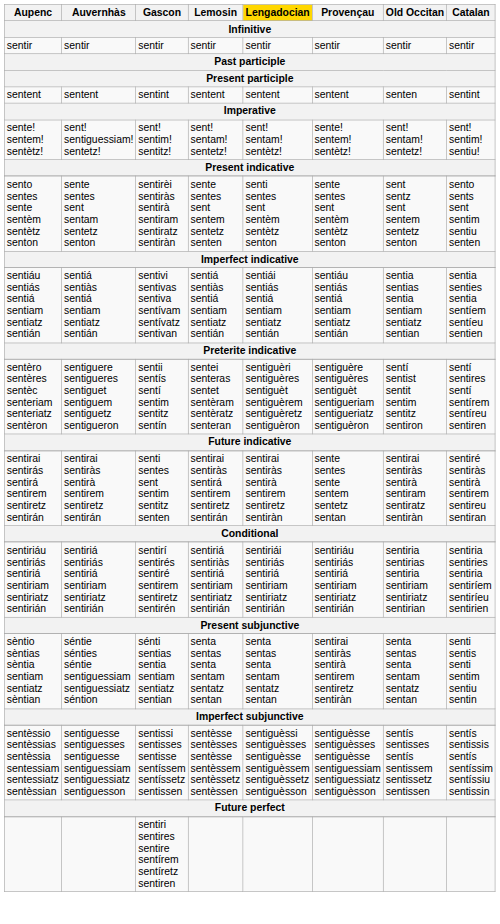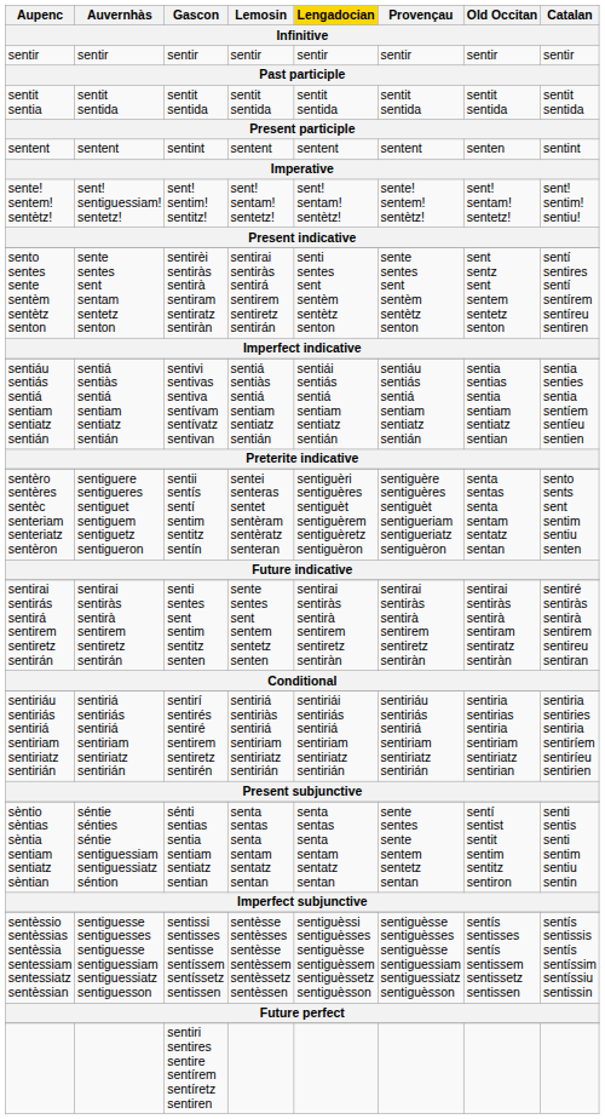 <table class="wikitable">
 <tr>
 <th style="text-align: center;">Aupenc</th>
 <th>Auvernhàs</th>
 <th>Gascon</th>
 <th>Lemosin</th>
 <th style="background:#FFD700">Lengadocian</th>
 <th>Provençau</th>
 <th>Old Occitan</th>
 <th>Catalan</th>
 </tr>
 <tr>
 <th colspan="8" style="text-align: center;">Infinitive</th>
 </tr>
 <tr>
 <td>sentir </td>
 <td>sentir </td>
 <td>sentir </td>
 <td>sentir </td>
 <td>sentir </td>
 <td>sentir </td>
 <td>sentir </td>
 <td>sentir </td>
 </tr>
 <tr>
 <th colspan="8" style="text-align: center;">Past participle</th>
+</tr>
+<tr>
+<td>sentit <br>sentia </td>
+<td>sentit <br>sentida </td>
+<td>sentit <br>sentida </td>
+<td>sentit <br>sentida </td>
+<td>sentit <br>sentida </td>
+<td>sentit <br>sentida </td>
+<td>sentit <br>sentida </td>
+<td>sentit <br>sentida </td>
 </tr>
 <tr>
 <th colspan="8" style="text-align: center;">Present participle</th>
 </tr>
 <tr>
 <td>sentent </td>
 <td>sentent </td>
 <td>sentint </td>
 <td>sentent </td>
 <td>sentent </td>
 <td>sentent </td>
 <td>senten </td>
 <td>sentint </td>
 </tr>
 <tr>
 <th colspan="8" style="text-align: center;">Imperative</th>
 </tr>
 <tr>
 <td>sente! <br>sentem! <br>sentètz! </td>
 <td>sent! <br>sentiguessiam! <br>sentetz! </td>
 <td>sent! <br>sentim! <br>sentitz! </td>
 <td>sent! <br>sentam! <br>sentetz! </td>
 <td>sent! <br>sentam! <br>sentètz! </td>
 <td>sente! <br>sentem! <br>sentètz! </td>
 <td>sent! <br>sentam! <br>sentetz! </td>
 <td>sent! <br>sentim! <br>sentiu! </td>
 </tr>
 <tr>
 <th colspan="8" style="text-align: center;">Present indicative</th>
 </tr>
 <tr>
 </tr>
 <tr>
 <td>sento <br>sentes <br>sente <br>sentèm <br>sentètz <br>senton </td>
 <td>sente <br>sentes <br>sent <br>sentam <br>sentetz <br>senton </td>
 <td>sentirèi <br>sentiràs <br>sentirà <br>sentiram <br>sentiratz <br>sentiràn </td>
-<td>sente <br>sentes <br>sent <br>sentem <br>sentetz <br>senten </td>
+<td>sentirai <br>sentiràs <br>sentirá <br>sentirem <br>sentiretz <br>sentirán </td>
 <td>senti <br>sentes <br>sent <br>sentèm <br>sentètz <br>senton </td>
 <td>sente <br>sentes <br>sent <br>sentèm <br>sentètz <br>senton </td>
 <td>sent <br>sentz <br>sent <br>sentem <br>sentetz <br>senton </td>
-<td>sento <br>sents <br>sent <br>sentim <br>sentiu <br>senten </td>
+<td>sentí<br>sentires<br>sentí<br>sentírem<br>sentíreu<br>sentiren</td>
 </tr>
 <tr>
 <th colspan="8" style="text-align: center;">Imperfect indicative</th>
 </tr>
 <tr>
 </tr>
 <tr>
 <td>sentiáu <br>sentiás <br>sentiá <br>sentiam <br>sentiatz <br>sentián </td>
 <td>sentiá <br>sentiàs <br>sentiá <br>sentiam <br>sentiatz <br>sentián </td>
 <td>sentivi <br>sentivas <br>sentiva <br>sentívam <br>sentívatz <br>sentivan </td>
 <td>sentiá <br>sentiàs <br>sentiá <br>sentiam <br>sentiatz <br>sentián </td>
 <td>sentiái <br>sentiás <br>sentiá <br>sentiam <br>sentiatz <br>sentián </td>
 <td>sentiáu <br>sentiás <br>sentiá <br>sentiam <br>sentiatz <br>sentián </td>
 <td>sentia <br>sentias <br>sentia <br>sentiam <br>sentiatz <br>sentian </td>
 <td>sentia <br>senties <br>sentia <br>sentíem <br>sentíeu <br>sentien </td>
 </tr>
 <tr>
 <th colspan="8" style="text-align: center;">Preterite indicative</th>
 </tr>
 <tr>
 </tr>
 <tr>
 <td>sentèro <br>sentères <br>sentèc <br>senteriam <br>senteriatz <br>sentèron </td>
 <td>sentiguere <br>sentigueres <br>sentiguet <br>sentiguem <br>sentiguetz <br>sentigueron </td>
 <td>sentii <br>sentís <br>sentí <br>sentim <br>sentitz <br>sentín </td>
 <td>sentei <br>senteras <br>sentet <br>sentèram <br>sentèratz <br>senteran </td>
 <td>sentiguèri <br>sentiguères <br>sentiguèt <br>sentiguèrem <br>sentiguèretz <br>sentiguèron </td>
 <td>sentiguère <br>sentiguères <br>sentiguèt <br>sentigueriam <br>sentigueriatz <br>sentiguèron </td>
-<td>sentí <br>sentist <br>sentit <br>sentim <br>sentitz <br>sentiron </td>
-<td>sentí<br>sentires<br>sentí<br>sentírem<br>sentíreu<br>sentiren</td>
+<td>senta <br>sentas <br>senta <br>sentam <br>sentatz <br>sentan </td>
+<td>sento <br>sents <br>sent <br>sentim <br>sentiu <br>senten </td>
 </tr>
 <tr>
 <th colspan="8" style="text-align: center;">Future indicative</th>
 </tr>
 <tr>
 </tr>
 <tr>
 <td>sentirai <br>sentirás <br>sentirá <br>sentirem <br>sentiretz <br>sentirán </td>
 <td>sentirai <br>sentiràs <br>sentirà <br>sentirem <br>sentiretz <br>sentirán </td>
 <td>senti <br>sentes <br>sent <br>sentim <br>sentitz <br>senten </td>
-<td>sentirai <br>sentiràs <br>sentirá <br>sentirem <br>sentiretz <br>sentirán </td>
+<td>sente <br>sentes <br>sent <br>sentem <br>sentetz <br>senten </td>
 <td>sentirai <br>sentiràs <br>sentirà <br>sentirem <br>sentiretz <br>sentiràn </td>
-<td>sente <br>sentes <br>sente <br>sentem <br>sentetz <br>sentan </td>
+<td>sentirai <br>sentiràs <br>sentirà <br>sentirem <br>sentiretz <br>sentiràn </td>
 <td>sentirai <br>sentiràs <br>sentirà <br>sentiram <br>sentiratz <br>sentiràn </td>
 <td>sentiré<br>sentiràs<br>sentirà<br>sentirem<br>sentireu<br>sentiran</td>
 </tr>
 <tr>
 <th colspan="8" style="text-align: center;">Conditional</th>
 </tr>
 <tr>
 </tr>
 <tr>
 <td>sentiriáu <br>sentiriás <br>sentiriá <br>sentiriam <br>sentiriatz <br>sentirián </td>
 <td>sentiriá <br>sentiriás <br>sentiriá <br>sentiriam <br>sentiriatz <br>sentirián </td>
 <td>sentirí <br>sentirés <br>sentiré <br>sentirem <br>sentiretz <br>sentirén </td>
 <td>sentiriá <br>sentiriàs <br>sentiriá <br>sentiriam <br>sentiriatz <br>sentirián </td>
 <td>sentiriái <br>sentiriás <br>sentiriá <br>sentiriam <br>sentiriatz <br>sentirián </td>
 <td>sentiriáu <br>sentiriás <br>sentiriá <br>sentiriam <br>sentiriatz <br>sentirián </td>
 <td>sentiria <br>sentirias <br>sentiria <br>sentiriam <br>sentiriatz <br>sentirian </td>
 <td>sentiria<br>sentiries<br>sentiria<br>sentiríem<br>sentiríeu<br>sentirien</td>
 </tr>
 <tr>
 <th colspan="8" style="text-align: center;">Present subjunctive</th>
 </tr>
 <tr>
 </tr>
 <tr>
 <td>sèntio <br>sèntias <br>sèntia <br>sentiam <br>sentiatz <br>sèntian </td>
 <td>séntie <br>sénties <br>séntie <br>sentiguessiam <br>sentiguessiatz <br>séntion </td>
 <td>sénti <br>sentias <br>sentia <br>sentiam <br>sentiatz <br>sentian </td>
 <td>senta <br>sentas <br>senta <br>sentam <br>sentatz <br>sentan </td>
 <td>senta <br>sentas <br>senta <br>sentam <br>sentatz <br>sentan </td>
-<td>sentirai <br>sentiràs <br>sentirà <br>sentirem <br>sentiretz <br>sentiràn </td>
-<td>senta <br>sentas <br>senta <br>sentam <br>sentatz <br>sentan </td>
+<td>sente <br>sentes <br>sente <br>sentem <br>sentetz <br>sentan </td>
+<td>sentí <br>sentist <br>sentit <br>sentim <br>sentitz <br>sentiron </td>
 <td>senti<br>sentis<br>senti<br>sentim<br>sentiu<br>sentin</td>
 </tr>
 <tr>
 <th colspan="8" style="text-align: center;">Imperfect subjunctive</th>
 </tr>
 <tr>
 </tr>
 <tr>
 <td>sentèssio <br>sentèssias <br>sentèssia <br>sentessiam <br>sentessiatz <br>sentèssian </td>
 <td>sentiguesse <br>sentiguesses <br>sentiguesse <br>sentiguessiam <br>sentiguessiatz <br>sentiguesson </td>
 <td>sentissi <br>sentisses <br>sentisse <br>sentíssem <br>sentíssetz <br>sentissen </td>
 <td>sentèsse <br>sentèsses <br>sentèsse <br>sentèssem <br>sentèssetz <br>sentèssen </td>
 <td>sentiguèssi <br>sentiguèsses <br>sentiguèsse <br>sentiguèssem <br>sentiguèssetz <br>sentiguèsson </td>
 <td>sentiguèsse <br>sentiguèsses <br>sentiguèsse <br>sentiguessiam <br>sentiguessiatz <br>sentiguèsson </td>
 <td>sentís <br>sentisses <br>sentís <br>sentissem <br>sentissetz <br>sentissen </td>
 <td>sentís<br>sentissis<br>sentís<br>sentíssim<br>sentíssiu<br>sentissin</td>
 </tr>
 <tr>
 <th colspan="8" style="text-align: center;">Future perfect</th>
 </tr>
 <tr>
 </tr>
 <tr>
 <td></td>
 <td></td>
 <td>sentiri <br>sentires <br>sentire <br>sentírem <br>sentíretz <br>sentiren </td>
 <td></td>
 <td></td>
 <td></td>
 <td></td>
 <td></td>
 </tr>
 </table>
